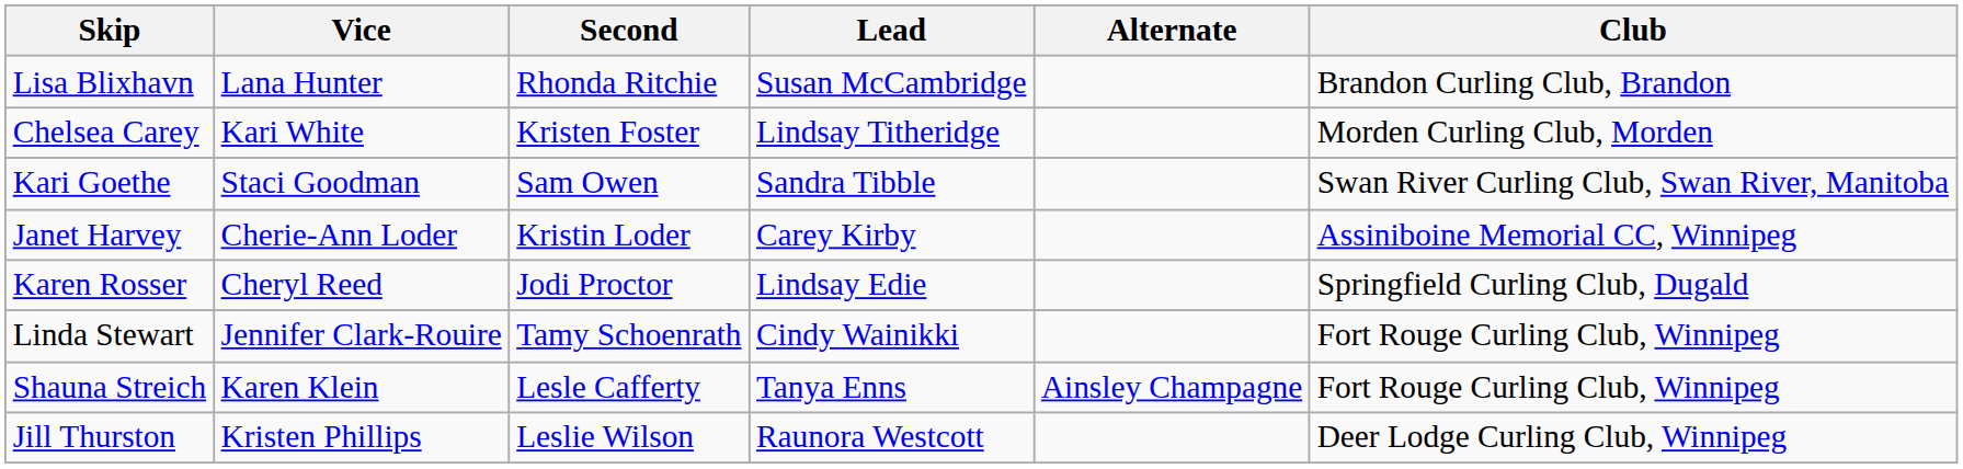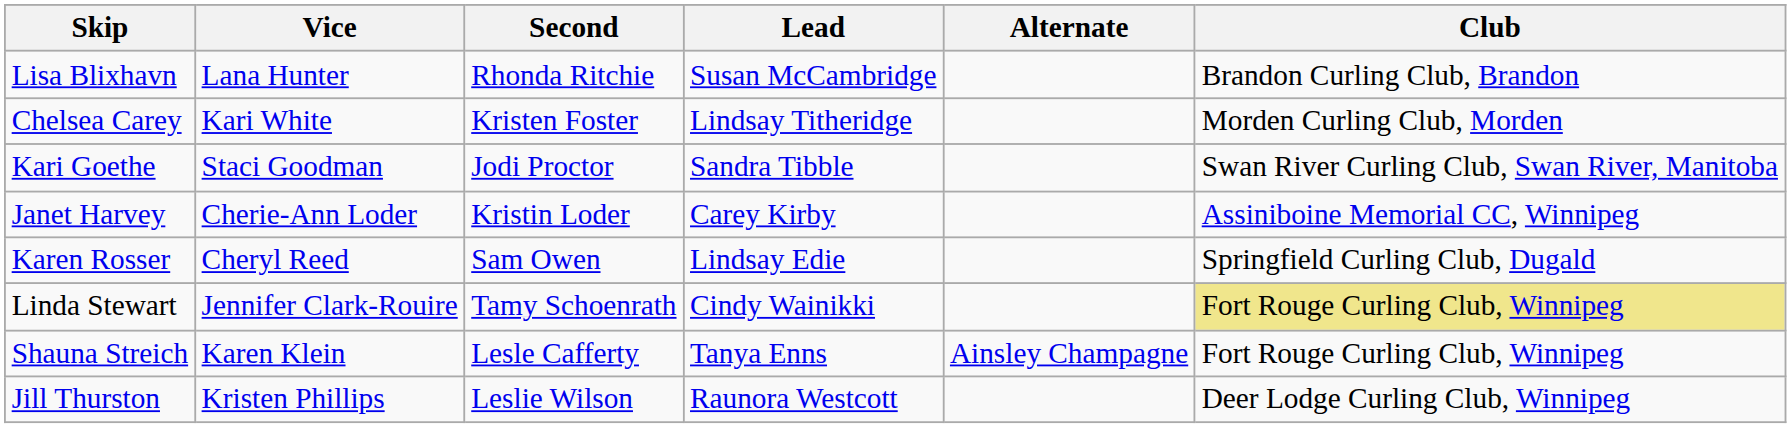 <table class="wikitable" border="1">
 <tr>
 <th>Skip</th>
 <th>Vice</th>
 <th>Second</th>
 <th>Lead</th>
 <th>Alternate</th>
 <th>Club</th>
 </tr>
 <tr>
 <td><a href='#'>Lisa Blixhavn</a></td>
 <td><a href='#'>Lana Hunter</a></td>
 <td><a href='#'>Rhonda Ritchie</a></td>
 <td><a href='#'>Susan McCambridge</a></td>
 <td></td>
 <td>Brandon Curling Club, <a href='#'>Brandon</a></td>
 </tr>
 <tr>
 <td><a href='#'>Chelsea Carey</a></td>
 <td><a href='#'>Kari White</a></td>
 <td><a href='#'>Kristen Foster</a></td>
 <td><a href='#'>Lindsay Titheridge</a></td>
 <td></td>
 <td>Morden Curling Club, <a href='#'>Morden</a></td>
 </tr>
 <tr>
 <td><a href='#'>Kari Goethe</a></td>
 <td><a href='#'>Staci Goodman</a></td>
-<td><a href='#'>Sam Owen</a></td>
+<td><a href='#'>Jodi Proctor</a></td>
 <td><a href='#'>Sandra Tibble</a></td>
 <td></td>
 <td>Swan River Curling Club, <a href='#'>Swan River, Manitoba</a></td>
 </tr>
 <tr>
 <td><a href='#'>Janet Harvey</a></td>
 <td><a href='#'>Cherie-Ann Loder</a></td>
 <td><a href='#'>Kristin Loder</a></td>
 <td><a href='#'>Carey Kirby</a></td>
 <td></td>
 <td><a href='#'>Assiniboine Memorial CC</a>, <a href='#'>Winnipeg</a></td>
 </tr>
 <tr>
 <td><a href='#'>Karen Rosser</a></td>
 <td><a href='#'>Cheryl Reed</a></td>
-<td><a href='#'>Jodi Proctor</a></td>
+<td><a href='#'>Sam Owen</a></td>
 <td><a href='#'>Lindsay Edie</a></td>
 <td></td>
 <td>Springfield Curling Club, <a href='#'>Dugald</a></td>
 </tr>
 <tr>
 <td>Linda Stewart</td>
 <td><a href='#'>Jennifer Clark-Rouire</a></td>
 <td><a href='#'>Tamy Schoenrath</a></td>
 <td><a href='#'>Cindy Wainikki</a></td>
 <td></td>
-<td>Fort Rouge Curling Club, <a href='#'>Winnipeg</a></td>
+<td style="background: khaki;">Fort Rouge Curling Club, <a href='#'>Winnipeg</a></td>
 </tr>
 <tr>
 <td><a href='#'>Shauna Streich</a></td>
 <td><a href='#'>Karen Klein</a></td>
 <td><a href='#'>Lesle Cafferty</a></td>
 <td><a href='#'>Tanya Enns</a></td>
 <td><a href='#'>Ainsley Champagne</a></td>
 <td>Fort Rouge Curling Club, <a href='#'>Winnipeg</a></td>
 </tr>
 <tr>
 <td><a href='#'>Jill Thurston</a></td>
 <td><a href='#'>Kristen Phillips</a></td>
 <td><a href='#'>Leslie Wilson</a></td>
 <td><a href='#'>Raunora Westcott</a></td>
 <td></td>
 <td>Deer Lodge Curling Club, <a href='#'>Winnipeg</a></td>
 </tr>
 </table>
